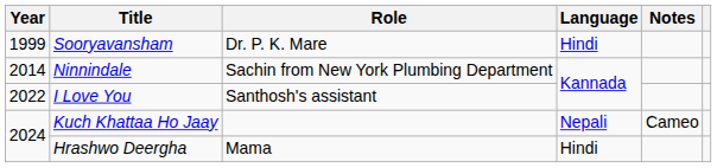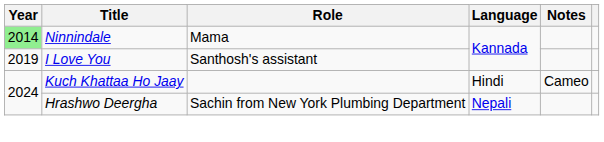 <table class="wikitable sortable">
 <tr>
 <th scope="col">Year</th>
 <th scope="col">Title</th>
 <th scope="col">Role</th>
 <th scope="col">Language</th>
 <th scope="col" class="unsortable">Notes</th>
 <th scope="col" class="unsortable"></th>
 </tr>
 <tr>
-<td>1999</td>
-<td><em><a href='#'>Sooryavansham</a></em></td>
-<td>Dr. P. K. Mare</td>
-<td><a href='#'>Hindi</a></td>
-<td></td>
-<td></td>
-</tr>
-<tr>
-<td>2014</td>
+<td style="background: lightgreen;">2014</td>
 <td><em><a href='#'>Ninnindale</a></em></td>
-<td>Sachin from New York Plumbing Department</td>
+<td>Mama</td>
 <td rowspan="2"><a href='#'>Kannada</a></td>
 <td></td>
 <td></td>
 </tr>
 <tr>
-<td>2022</td>
+<td>2019</td>
 <td><em><a href='#'>I Love You</a></em></td>
 <td>Santhosh's assistant</td>
 <td></td>
 <td></td>
 </tr>
 <tr>
 <td rowspan="2">2024</td>
 <td><em><a href='#'>Kuch Khattaa Ho Jaay</a></em></td>
 <td></td>
-<td><a href='#'>Nepali</a></td>
+<td>Hindi</td>
 <td>Cameo</td>
 <td></td>
 </tr>
 <tr>
 <td><em>Hrashwo Deergha</em></td>
-<td>Mama</td>
-<td>Hindi</td>
+<td>Sachin from New York Plumbing Department</td>
+<td><a href='#'>Nepali</a></td>
 <td></td>
 <td></td>
 </tr>
 </table>
